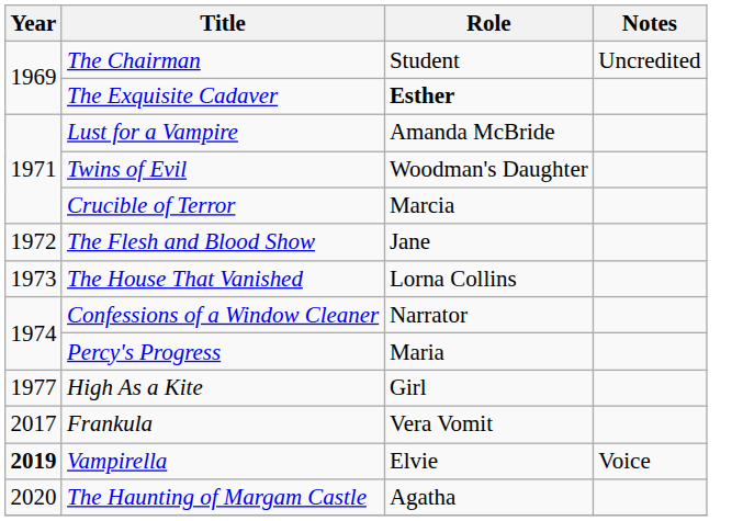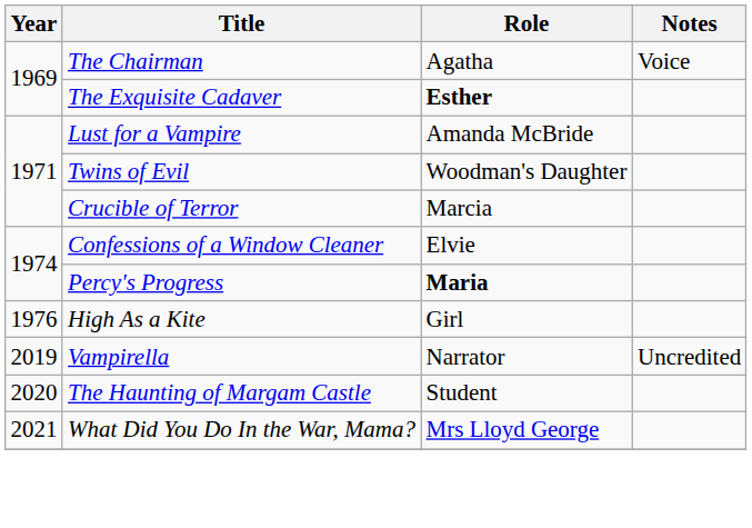 <table class="wikitable sortable">
 <tr>
 <th>Year</th>
 <th>Title</th>
 <th>Role</th>
 <th>Notes</th>
 </tr>
 <tr>
 <td rowspan=2>1969</td>
 <td><em><a href='#'>The Chairman</a></em></td>
-<td>Student</td>
-<td>Uncredited</td>
+<td>Agatha</td>
+<td>Voice</td>
 </tr>
 <tr>
 <td><em><a href='#'>The Exquisite Cadaver</a></em></td>
 <td><strong>Esther</strong></td>
 <td></td>
 </tr>
 <tr>
 <td rowspan=3>1971</td>
 <td><em><a href='#'>Lust for a Vampire</a></em></td>
 <td>Amanda McBride</td>
 <td></td>
 </tr>
 <tr>
 <td><em><a href='#'>Twins of Evil</a></em></td>
 <td>Woodman's Daughter</td>
 <td></td>
 </tr>
 <tr>
 <td><em><a href='#'>Crucible of Terror</a></em></td>
 <td>Marcia</td>
 <td></td>
 </tr>
 <tr>
-<td>1972</td>
-<td><em><a href='#'>The Flesh and Blood Show</a></em></td>
-<td>Jane</td>
-<td></td>
-</tr>
-<tr>
-<td>1973</td>
-<td><em><a href='#'>The House That Vanished</a></em></td>
-<td>Lorna Collins</td>
-<td></td>
-</tr>
-<tr>
 <td rowspan=2>1974</td>
 <td><em><a href='#'>Confessions of a Window Cleaner</a></em></td>
-<td>Narrator</td>
+<td>Elvie</td>
 <td></td>
 </tr>
 <tr>
 <td><em><a href='#'>Percy's Progress</a></em></td>
-<td>Maria</td>
+<td><strong>Maria</strong></td>
 <td></td>
 </tr>
 <tr>
-<td>1977</td>
+<td>1976</td>
 <td><em>High As a Kite</em></td>
 <td>Girl</td>
 <td></td>
 </tr>
 <tr>
-<td>2017</td>
-<td><em>Frankula</em></td>
-<td>Vera Vomit</td>
-<td></td>
-</tr>
-<tr>
-<td><strong>2019</strong></td>
+<td>2019</td>
 <td><em><a href='#'>Vampirella</a></em></td>
-<td>Elvie</td>
-<td>Voice</td>
+<td>Narrator</td>
+<td>Uncredited</td>
 </tr>
 <tr>
 <td>2020</td>
 <td><em><a href='#'>The Haunting of Margam Castle</a></em></td>
-<td>Agatha</td>
+<td>Student</td>
+<td></td>
+</tr>
+<tr>
+<td>2021</td>
+<td><em>What Did You Do In the War, Mama?</em></td>
+<td><a href='#'>Mrs Lloyd George</a></td>
 <td></td>
 </tr>
 <tr>
 </tr>
 </table>
